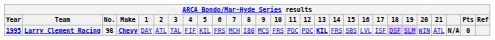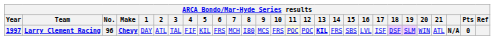 <table class="wikitable" style="text-align:center; font-size:75%">
 <tr>
 <th colspan="34"><a href='#'>ARCA Bondo/Mar-Hyde Series</a> results</th>
 </tr>
 <tr>
 <th>Year</th>
 <th>Team</th>
 <th>No.</th>
 <th>Make</th>
 <th>1</th>
 <th>2</th>
 <th>3</th>
 <th>4</th>
 <th>5</th>
 <th>6</th>
 <th>7</th>
 <th>8</th>
 <th>9</th>
 <th>10</th>
 <th>11</th>
 <th>12</th>
 <th>13</th>
 <th>14</th>
 <th>15</th>
 <th>16</th>
 <th>17</th>
 <th>18</th>
 <th>19</th>
 <th>20</th>
 <th>21</th>
 <th></th>
 <th>Pts</th>
 <th>Ref</th>
 </tr>
 <tr>
-<th><a href='#'>1995</a></th>
+<th><a href='#'>1997</a></th>
 <th><a href='#'>Larry Clement Racing</a></th>
-<th>98</th>
+<th>96</th>
 <th><a href='#'>Chevy</a></th>
 <td><a href='#'>DAY</a></td>
 <td><a href='#'>ATL</a></td>
 <td><a href='#'>TAL</a></td>
 <td><a href='#'>FIF</a></td>
 <td><a href='#'>KIL</a></td>
 <td><a href='#'>FRS</a></td>
 <td><a href='#'>MCH</a></td>
 <td><a href='#'>I80</a></td>
 <td><a href='#'>MCS</a></td>
 <td><a href='#'>FRS</a></td>
-<td><a href='#'>POC</a></td>
+<td style="background: lightyellow;"><a href='#'>POC</a></td>
 <td><a href='#'>POC</a></td>
 <td><strong><a href='#'>KIL</a></strong></td>
 <td><a href='#'>FRS</a></td>
 <td><a href='#'>SBS</a></td>
 <td><a href='#'>LVL</a></td>
 <td><a href='#'>ISF</a></td>
 <td style="background:#EFCFFF;"><a href='#'>DSF</a><br></td>
 <td style="background:#EFCFFF;"><a href='#'>SLM</a><br></td>
 <td><a href='#'>WIN</a></td>
 <td><a href='#'>ATL</a></td>
 <th>N/A</th>
 <th>0</th>
 <th></th>
 </tr>
 </table>
